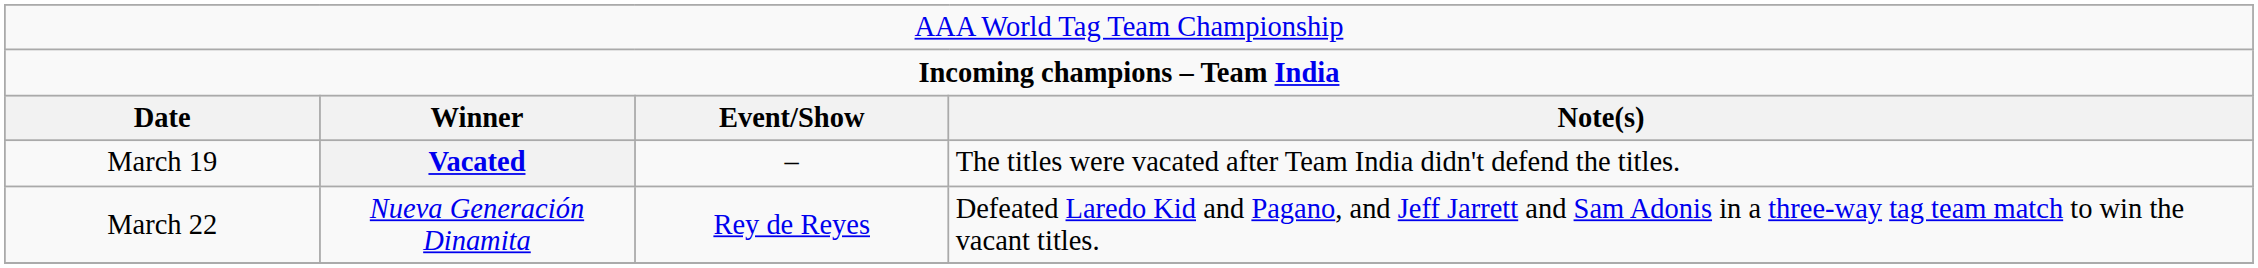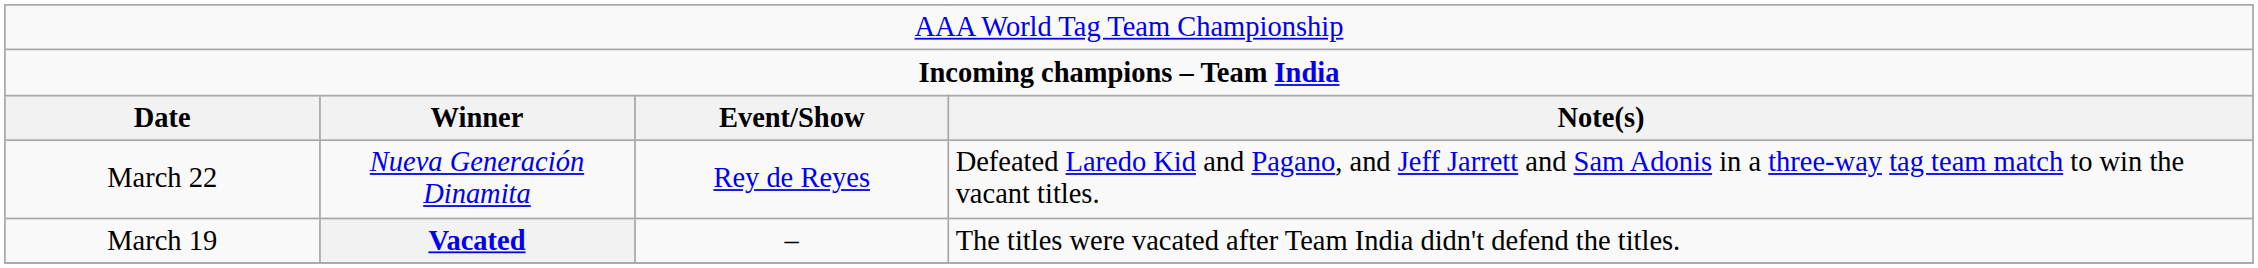 <table class="wikitable" style="text-align:center; width:100%;">
 <tr>
 <td colspan="4" style="text-align: center;"><a href='#'>AAA World Tag Team Championship</a></td>
 </tr>
 <tr>
 <td colspan="4" style="text-align: center;"><strong>Incoming champions – Team <a href='#'>India</a> </strong></td>
 </tr>
 <tr>
 <th width=14%>Date</th>
 <th width=14%>Winner</th>
 <th width=14%>Event/Show</th>
 <th width=58%>Note(s)</th>
 </tr>
 <tr>
+<td>March 22</td>
+<td><em><a href='#'>Nueva Generación Dinamita</a></em><br></td>
+<td><a href='#'>Rey de Reyes</a></td>
+<td align=left>Defeated <a href='#'>Laredo Kid</a> and <a href='#'>Pagano</a>, and <a href='#'>Jeff Jarrett</a> and <a href='#'>Sam Adonis</a> in a <a href='#'>three-way</a> <a href='#'>tag team match</a> to win the vacant titles.</td>
+</tr>
+<tr>
 <td>March 19</td>
 <th><a href='#'>Vacated</a></th>
 <td>–</td>
 <td align=left>The titles were vacated after Team India didn't defend the titles.</td>
 </tr>
 <tr>
-<td>March 22</td>
-<td><em><a href='#'>Nueva Generación Dinamita</a></em><br></td>
-<td><a href='#'>Rey de Reyes</a></td>
-<td align=left>Defeated <a href='#'>Laredo Kid</a> and <a href='#'>Pagano</a>, and <a href='#'>Jeff Jarrett</a> and <a href='#'>Sam Adonis</a> in a <a href='#'>three-way</a> <a href='#'>tag team match</a> to win the vacant titles.</td>
-</tr>
-<tr>
 </tr>
 </table>
